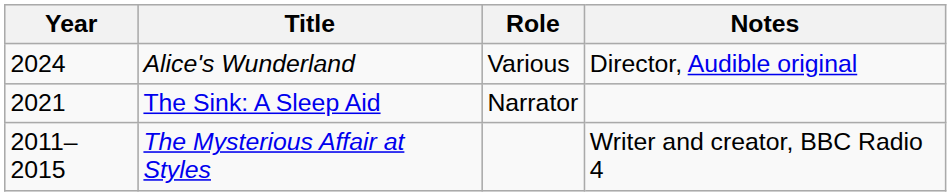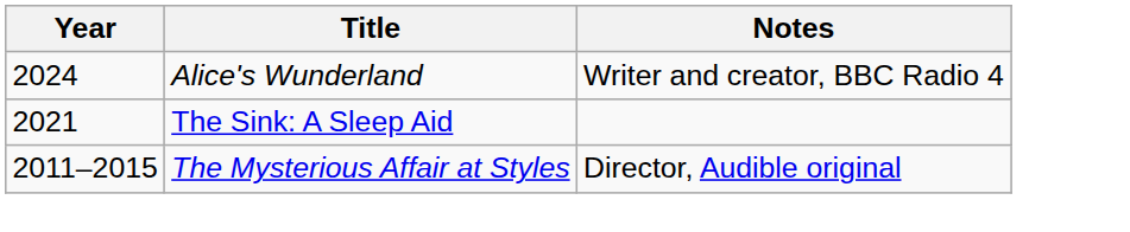 <table class="wikitable">
 <tr>
 <th>Year</th>
 <th>Title</th>
-<th>Role</th>
 <th>Notes</th>
 </tr>
 <tr>
 <td>2024</td>
 <td><em>Alice's Wunderland</em></td>
-<td>Various</td>
-<td>Director, <a href='#'>Audible original</a></td>
+<td>Writer and creator, BBC Radio 4</td>
 </tr>
 <tr>
 <td>2021</td>
 <td><a href='#'>The Sink: A Sleep Aid</a></td>
-<td>Narrator</td>
 <td></td>
 </tr>
 <tr>
 <td>2011–2015</td>
 <td><em><a href='#'>The Mysterious Affair at Styles</a></em></td>
-<td></td>
-<td>Writer and creator, BBC Radio 4</td>
+<td>Director, <a href='#'>Audible original</a></td>
 </tr>
 </table>
